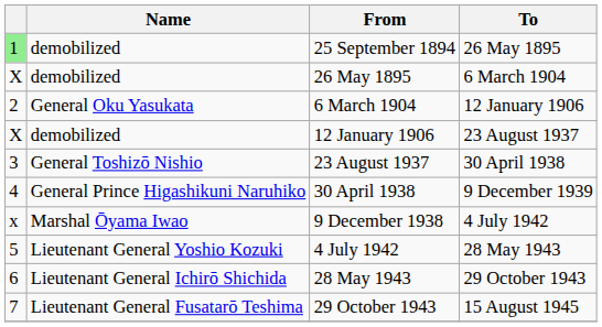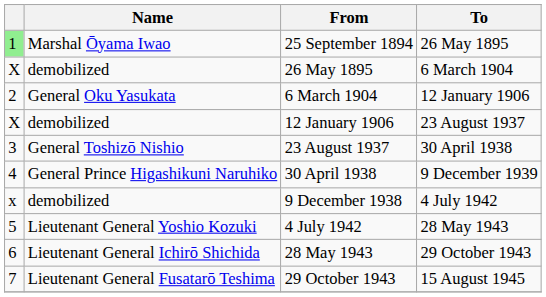 <table class=wikitable>
 <tr>
 <th></th>
 <th>Name</th>
 <th>From</th>
 <th>To</th>
 </tr>
 <tr>
 <td style="background: lightgreen;">1</td>
-<td>demobilized</td>
+<td>Marshal <a href='#'>Ōyama Iwao</a></td>
 <td>25 September 1894</td>
 <td>26 May 1895</td>
 </tr>
 <tr>
 <td>X</td>
 <td>demobilized</td>
 <td>26 May 1895</td>
 <td>6 March 1904</td>
 </tr>
 <tr>
 <td>2</td>
 <td>General <a href='#'>Oku Yasukata</a></td>
 <td>6 March 1904</td>
 <td>12 January 1906</td>
 </tr>
 <tr>
 <td>X</td>
 <td>demobilized</td>
 <td>12 January 1906</td>
 <td>23 August 1937</td>
 </tr>
 <tr>
 <td>3</td>
 <td>General <a href='#'>Toshizō Nishio</a></td>
 <td>23 August 1937</td>
 <td>30 April 1938</td>
 </tr>
 <tr>
 <td>4</td>
 <td>General Prince <a href='#'>Higashikuni Naruhiko</a></td>
 <td>30 April 1938</td>
 <td>9 December 1939</td>
 </tr>
 <tr>
 <td>x</td>
-<td>Marshal <a href='#'>Ōyama Iwao</a></td>
+<td>demobilized</td>
 <td>9 December 1938</td>
 <td>4 July 1942</td>
 </tr>
 <tr>
 <td>5</td>
 <td>Lieutenant General <a href='#'>Yoshio Kozuki</a></td>
 <td>4 July 1942</td>
 <td>28 May 1943</td>
 </tr>
 <tr>
 <td>6</td>
 <td>Lieutenant General <a href='#'>Ichirō Shichida</a></td>
 <td>28 May 1943</td>
 <td>29 October 1943</td>
 </tr>
 <tr>
 <td>7</td>
 <td>Lieutenant General <a href='#'>Fusatarō Teshima</a></td>
 <td>29 October 1943</td>
 <td>15 August 1945</td>
 </tr>
 <tr>
 </tr>
 </table>
